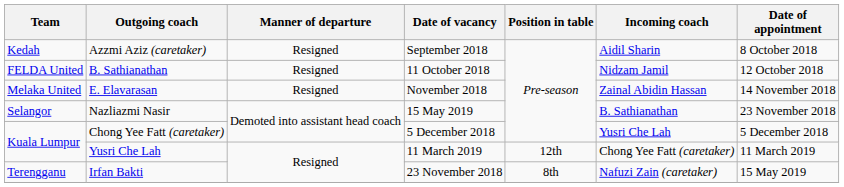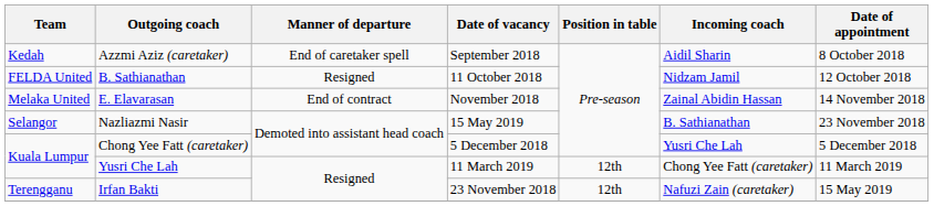 <table class="wikitable" style="font-size:90%;">
 <tr>
 <th>Team</th>
 <th>Outgoing coach</th>
 <th>Manner of departure</th>
 <th>Date of vacancy</th>
 <th>Position in table</th>
 <th>Incoming coach</th>
 <th>Date of<br>appointment</th>
 </tr>
 <tr>
 <td><a href='#'>Kedah</a></td>
 <td> Azzmi Aziz <em>(caretaker)</em></td>
-<td align=center>Resigned</td>
+<td align=center>End of caretaker spell</td>
 <td>September 2018</td>
 <td align=center rowspan=5><em>Pre-season</em></td>
 <td> <a href='#'>Aidil Sharin</a></td>
 <td>8 October 2018</td>
 </tr>
 <tr>
 <td><a href='#'>FELDA United</a></td>
 <td> <a href='#'>B. Sathianathan</a></td>
 <td align=center>Resigned</td>
 <td>11 October 2018</td>
 <td> <a href='#'>Nidzam Jamil</a></td>
 <td>12 October 2018</td>
 </tr>
 <tr>
 <td><a href='#'>Melaka United</a></td>
 <td> <a href='#'>E. Elavarasan</a></td>
-<td align=center>Resigned</td>
+<td align=center>End of contract</td>
 <td>November 2018</td>
 <td> <a href='#'>Zainal Abidin Hassan</a></td>
 <td>14 November 2018</td>
 </tr>
 <tr>
 <td><a href='#'>Selangor</a></td>
 <td> Nazliazmi Nasir</td>
 <td align=center rowspan=2>Demoted into assistant head coach</td>
 <td>15 May 2019</td>
 <td> <a href='#'>B. Sathianathan</a></td>
 <td>23 November 2018</td>
 </tr>
 <tr>
 <td rowspan=2><a href='#'>Kuala Lumpur</a></td>
 <td> Chong Yee Fatt <em>(caretaker)</em></td>
 <td>5 December 2018</td>
 <td> <a href='#'>Yusri Che Lah</a></td>
 <td>5 December 2018</td>
 </tr>
 <tr>
 <td> <a href='#'>Yusri Che Lah</a></td>
 <td align=center rowspan=2>Resigned </td>
 <td>11 March 2019</td>
 <td align=center>12th</td>
 <td> Chong Yee Fatt <em>(caretaker)</em></td>
 <td>11 March 2019</td>
 </tr>
 <tr>
 <td><a href='#'>Terengganu</a></td>
 <td> <a href='#'>Irfan Bakti</a></td>
 <td>23 November 2018</td>
-<td align=center>8th</td>
+<td align=center>12th</td>
 <td> <a href='#'>Nafuzi Zain</a> <em>(caretaker)</em></td>
 <td>15 May 2019</td>
 </tr>
 <tr>
 </tr>
 </table>
